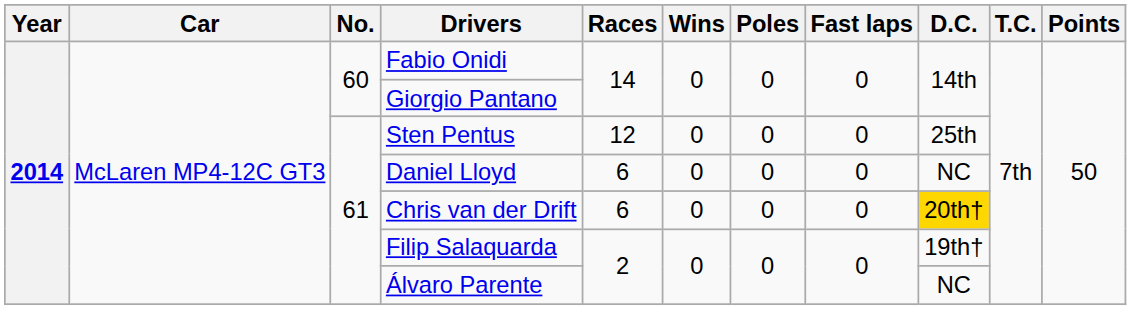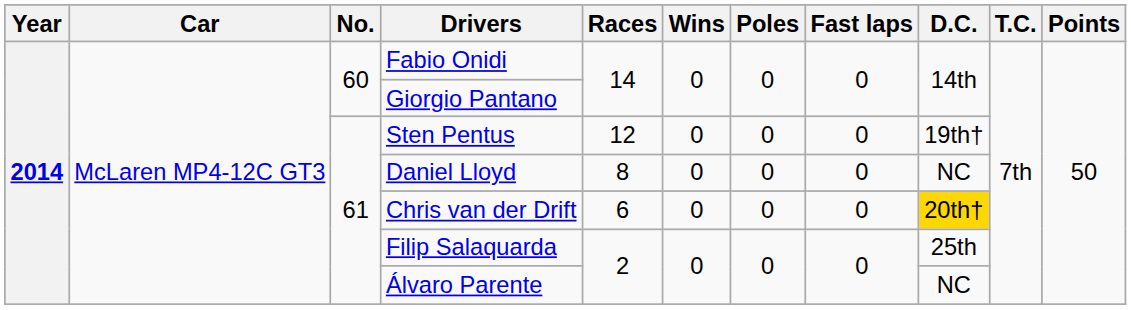 <table class="wikitable" style="font-size:85% ;text-align:center">
 <tr>
 <th>Year</th>
 <th>Car</th>
 <th>No.</th>
 <th>Drivers</th>
 <th>Races</th>
 <th>Wins</th>
 <th>Poles</th>
 <th>Fast laps</th>
 <th>D.C.</th>
 <th>T.C.</th>
 <th>Points</th>
 </tr>
 <tr>
 <th rowspan="7"><a href='#'>2014</a></th>
 <td rowspan="7" align="center"><a href='#'>McLaren MP4-12C GT3</a></td>
 <td rowspan="2">60</td>
 <td align="left"> <a href='#'>Fabio Onidi</a></td>
 <td rowspan="2">14</td>
 <td rowspan="2">0</td>
 <td rowspan="2">0</td>
 <td rowspan="2">0</td>
 <td rowspan="2">14th</td>
 <td rowspan="7">7th</td>
 <td rowspan="7">50</td>
 </tr>
 <tr>
 <td align=left> <a href='#'>Giorgio Pantano</a></td>
 </tr>
 <tr>
 <td rowspan="5">61</td>
 <td align="left"> <a href='#'>Sten Pentus</a></td>
 <td>12</td>
 <td>0</td>
 <td>0</td>
 <td>0</td>
-<td>25th</td>
+<td>19th†</td>
 </tr>
 <tr>
 <td align=left> <a href='#'>Daniel Lloyd</a></td>
-<td>6</td>
+<td>8</td>
 <td>0</td>
 <td>0</td>
 <td>0</td>
 <td>NC</td>
 </tr>
 <tr>
 <td align=left> <a href='#'>Chris van der Drift</a></td>
 <td>6</td>
 <td>0</td>
 <td>0</td>
 <td>0</td>
 <td style="background: gold;">20th†</td>
 </tr>
 <tr>
 <td align=left> <a href='#'>Filip Salaquarda</a></td>
 <td rowspan="2">2</td>
 <td rowspan="2">0</td>
 <td rowspan="2">0</td>
 <td rowspan="2">0</td>
-<td>19th†</td>
+<td>25th</td>
 </tr>
 <tr>
 <td align=left> <a href='#'>Álvaro Parente</a></td>
 <td>NC</td>
 </tr>
 </table>
